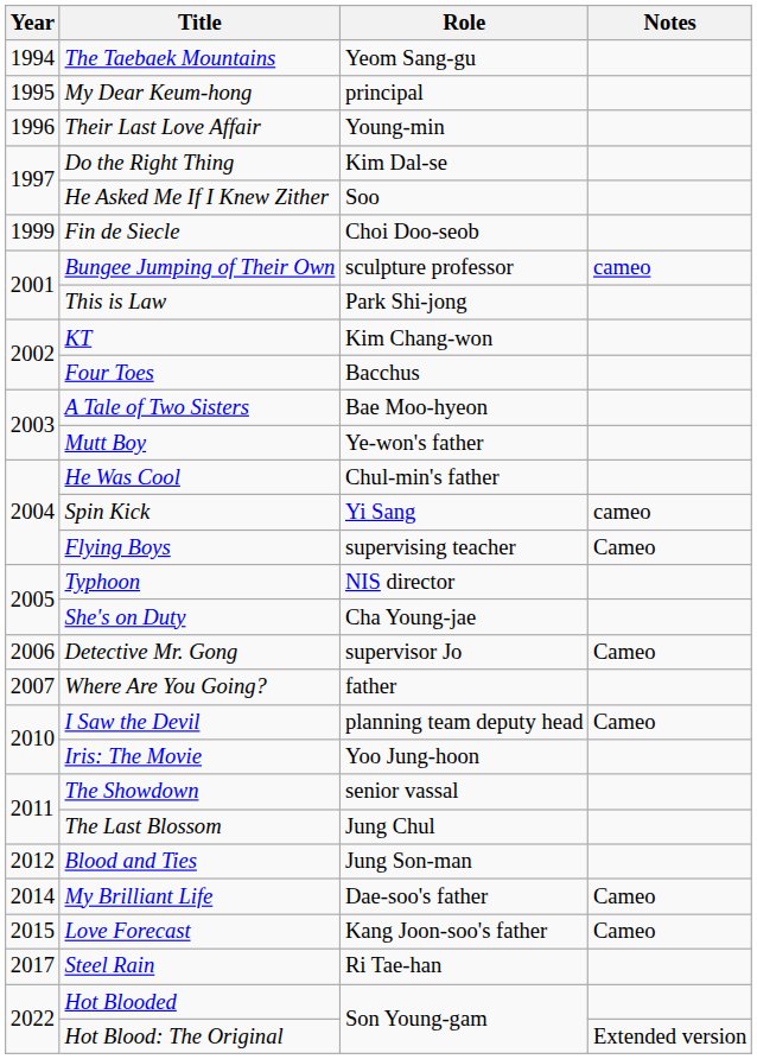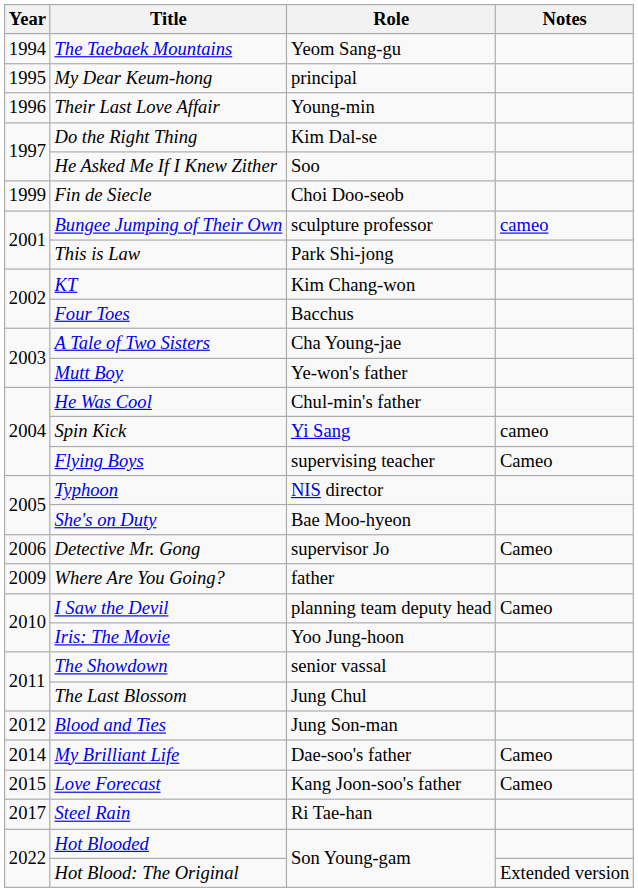 <table class="wikitable">
 <tr>
 <th>Year</th>
 <th>Title</th>
 <th>Role</th>
 <th>Notes</th>
 </tr>
 <tr>
 <td>1994</td>
 <td><em><a href='#'>The Taebaek Mountains</a></em></td>
 <td>Yeom Sang-gu</td>
 <td></td>
 </tr>
 <tr>
 <td>1995</td>
 <td><em>My Dear Keum-hong</em></td>
 <td>principal</td>
 <td></td>
 </tr>
 <tr>
 <td>1996</td>
 <td><em>Their Last Love Affair</em></td>
 <td>Young-min</td>
 <td></td>
 </tr>
 <tr>
 <td rowspan=2>1997</td>
 <td><em>Do the Right Thing</em></td>
 <td>Kim Dal-se</td>
 <td></td>
 </tr>
 <tr>
 <td><em>He Asked Me If I Knew Zither</em></td>
 <td>Soo</td>
 <td></td>
 </tr>
 <tr>
 <td>1999</td>
 <td><em>Fin de Siecle</em></td>
 <td>Choi Doo-seob</td>
 <td></td>
 </tr>
 <tr>
 <td rowspan=2>2001</td>
 <td><em><a href='#'>Bungee Jumping of Their Own</a></em></td>
 <td>sculpture professor</td>
 <td><a href='#'>cameo</a></td>
 </tr>
 <tr>
 <td><em>This is Law</em></td>
 <td>Park Shi-jong</td>
 <td></td>
 </tr>
 <tr>
 <td rowspan=2>2002</td>
 <td><em><a href='#'>KT</a></em></td>
 <td>Kim Chang-won</td>
 <td></td>
 </tr>
 <tr>
 <td><em><a href='#'>Four Toes</a></em></td>
 <td>Bacchus</td>
 <td></td>
 </tr>
 <tr>
 <td rowspan=2>2003</td>
 <td><em><a href='#'>A Tale of Two Sisters</a></em></td>
-<td>Bae Moo-hyeon</td>
+<td>Cha Young-jae</td>
 <td></td>
 </tr>
 <tr>
 <td><em><a href='#'>Mutt Boy</a></em></td>
 <td>Ye-won's father</td>
 <td></td>
 </tr>
 <tr>
 <td rowspan=3>2004</td>
 <td><em><a href='#'>He Was Cool</a></em></td>
 <td>Chul-min's father</td>
 <td></td>
 </tr>
 <tr>
 <td><em>Spin Kick</em></td>
 <td><a href='#'>Yi Sang</a></td>
 <td>cameo</td>
 </tr>
 <tr>
 <td><em><a href='#'>Flying Boys</a></em></td>
 <td>supervising teacher</td>
 <td>Cameo</td>
 </tr>
 <tr>
 <td rowspan=2>2005</td>
 <td><em><a href='#'>Typhoon</a></em></td>
 <td><a href='#'>NIS</a> director</td>
 <td></td>
 </tr>
 <tr>
 <td><em><a href='#'>She's on Duty</a></em></td>
-<td>Cha Young-jae</td>
+<td>Bae Moo-hyeon</td>
 <td></td>
 </tr>
 <tr>
 <td>2006</td>
 <td><em>Detective Mr. Gong</em></td>
 <td>supervisor Jo</td>
 <td>Cameo</td>
 </tr>
 <tr>
-<td>2007</td>
+<td>2009</td>
 <td><em>Where Are You Going?</em></td>
 <td>father</td>
 <td></td>
 </tr>
 <tr>
 <td rowspan=2>2010</td>
 <td><em><a href='#'>I Saw the Devil</a></em></td>
 <td>planning team deputy head</td>
 <td>Cameo</td>
 </tr>
 <tr>
 <td><em><a href='#'>Iris: The Movie</a></em></td>
 <td>Yoo Jung-hoon</td>
 <td></td>
 </tr>
 <tr>
 <td rowspan=2>2011</td>
 <td><em><a href='#'>The Showdown</a></em></td>
 <td>senior vassal</td>
 <td></td>
 </tr>
 <tr>
 <td><em>The Last Blossom</em></td>
 <td>Jung Chul</td>
 <td></td>
 </tr>
 <tr>
 <td>2012</td>
 <td><em><a href='#'>Blood and Ties</a></em></td>
 <td>Jung Son-man</td>
 <td></td>
 </tr>
 <tr>
 <td>2014</td>
 <td><em><a href='#'>My Brilliant Life</a></em></td>
 <td>Dae-soo's father</td>
 <td>Cameo</td>
 </tr>
 <tr>
 <td>2015</td>
 <td><em><a href='#'>Love Forecast</a></em></td>
 <td>Kang Joon-soo's father</td>
 <td>Cameo</td>
 </tr>
 <tr>
 <td>2017</td>
 <td><em><a href='#'>Steel Rain</a></em></td>
 <td>Ri Tae-han</td>
 <td></td>
 </tr>
 <tr>
 <td rowspan=2>2022</td>
 <td><em><a href='#'>Hot Blooded</a></em></td>
 <td rowspan=2>Son Young-gam</td>
 <td></td>
 </tr>
 <tr>
 <td><em>Hot Blood: The Original</em></td>
 <td>Extended version</td>
 </tr>
 </table>
